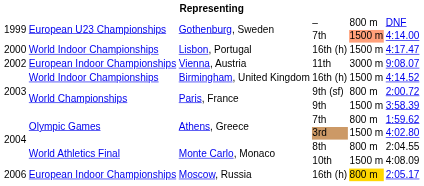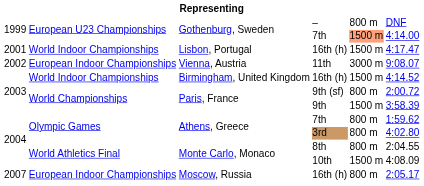 <table>
 <tr>
 <th colspan="6">Representing </th>
 </tr>
 <tr>
 <td rowspan=2>1999</td>
 <td rowspan=2><a href='#'>European U23 Championships</a></td>
 <td rowspan=2><a href='#'>Gothenburg</a>, Sweden</td>
 <td>–</td>
 <td>800 m</td>
 <td><a href='#'>DNF</a></td>
 </tr>
 <tr>
 <td>7th</td>
 <td style="background: lightsalmon;">1500 m</td>
 <td><a href='#'>4:14.00</a></td>
 </tr>
 <tr>
-<td>2000</td>
+<td>2001</td>
 <td><a href='#'>World Indoor Championships</a></td>
 <td><a href='#'>Lisbon</a>, Portugal</td>
 <td>16th (h)</td>
 <td>1500 m</td>
 <td><a href='#'>4:17.47</a></td>
 </tr>
 <tr>
 <td>2002</td>
 <td><a href='#'>European Indoor Championships</a></td>
 <td><a href='#'>Vienna</a>, Austria</td>
 <td>11th</td>
 <td>3000 m</td>
 <td><a href='#'>9:08.07</a></td>
 </tr>
 <tr>
 <td rowspan=3>2003</td>
 <td><a href='#'>World Indoor Championships</a></td>
 <td><a href='#'>Birmingham</a>, United Kingdom</td>
 <td>16th (h)</td>
 <td>1500 m</td>
 <td><a href='#'>4:14.52</a></td>
 </tr>
 <tr>
 <td rowspan=2><a href='#'>World Championships</a></td>
 <td rowspan=2><a href='#'>Paris</a>, France</td>
 <td>9th (sf)</td>
 <td>800 m</td>
 <td><a href='#'>2:00.72</a></td>
 </tr>
 <tr>
 <td>9th</td>
 <td>1500 m</td>
 <td><a href='#'>3:58.39</a></td>
 </tr>
 <tr>
 <td rowspan=4>2004</td>
 <td rowspan=2><a href='#'>Olympic Games</a></td>
 <td rowspan=2><a href='#'>Athens</a>, Greece</td>
 <td>7th</td>
 <td>800 m</td>
 <td><a href='#'>1:59.62</a></td>
 </tr>
 <tr>
 <td bgcolor="cc9966">3rd</td>
-<td>1500 m</td>
+<td>800 m</td>
 <td><a href='#'>4:02.80</a></td>
 </tr>
 <tr>
 <td rowspan=2><a href='#'>World Athletics Final</a></td>
 <td rowspan=2><a href='#'>Monte Carlo</a>, Monaco</td>
 <td>8th</td>
 <td>800 m</td>
 <td>2:04.55</td>
 </tr>
 <tr>
 <td>10th</td>
 <td>1500 m</td>
 <td>4:08.09</td>
 </tr>
 <tr>
-<td>2006</td>
+<td>2007</td>
 <td><a href='#'>European Indoor Championships</a></td>
 <td><a href='#'>Moscow</a>, Russia</td>
 <td>16th (h)</td>
-<td style="background: gold;">800 m</td>
+<td>800 m</td>
 <td><a href='#'>2:05.17</a></td>
 </tr>
 </table>
